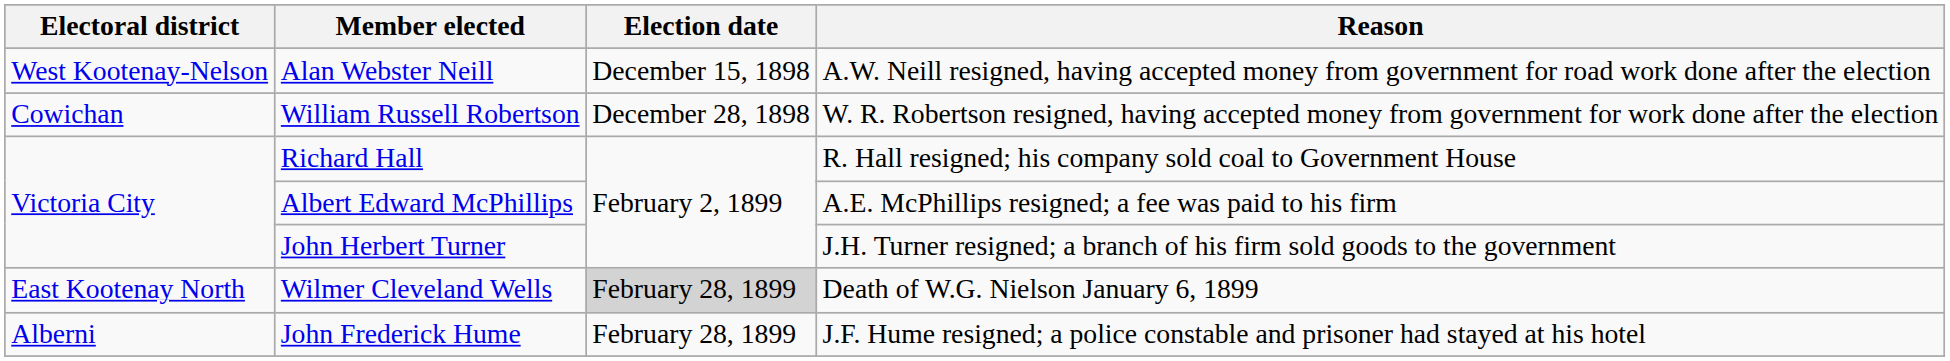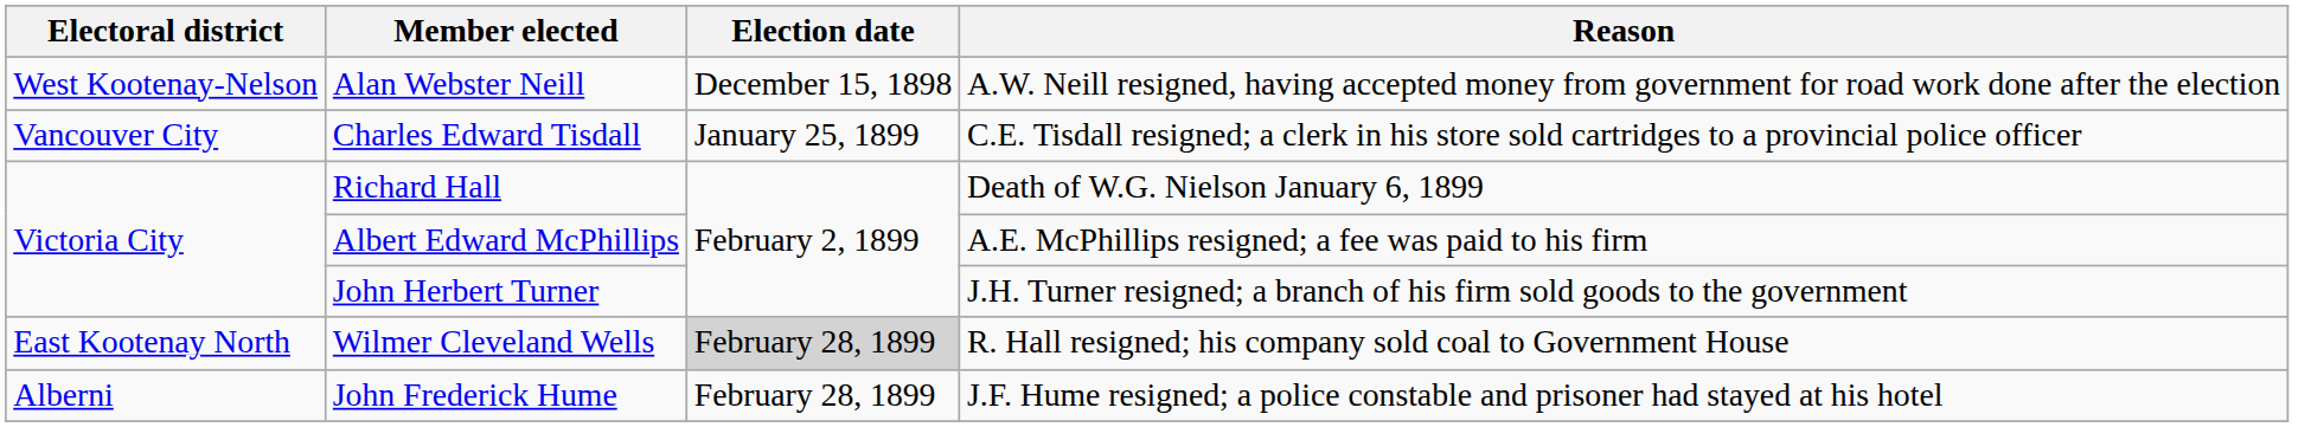 <table class="wikitable sortable">
 <tr>
 <th>Electoral district</th>
 <th>Member elected</th>
 <th>Election date</th>
 <th>Reason</th>
 </tr>
 <tr>
 <td><a href='#'>West Kootenay-Nelson</a></td>
 <td><a href='#'>Alan Webster Neill</a></td>
 <td>December 15, 1898</td>
 <td>A.W. Neill resigned, having accepted money from government for road work done after the election</td>
 </tr>
 <tr>
-<td><a href='#'>Cowichan</a></td>
-<td><a href='#'>William Russell Robertson</a></td>
-<td>December 28, 1898</td>
-<td>W. R. Robertson resigned, having accepted money from government for work done after the election</td>
+<td><a href='#'>Vancouver City</a></td>
+<td><a href='#'>Charles Edward Tisdall</a></td>
+<td>January 25, 1899</td>
+<td>C.E. Tisdall resigned; a clerk in his store sold cartridges to a provincial police officer</td>
 </tr>
 <tr>
 <td rowspan=3><a href='#'>Victoria City</a></td>
 <td><a href='#'>Richard Hall</a></td>
 <td rowspan=3>February 2, 1899</td>
-<td>R. Hall resigned; his company sold coal to Government House</td>
+<td>Death of W.G. Nielson January 6, 1899</td>
 </tr>
 <tr>
 <td><a href='#'>Albert Edward McPhillips</a></td>
 <td>A.E. McPhillips resigned; a fee was paid to his firm</td>
 </tr>
 <tr>
 <td><a href='#'>John Herbert Turner</a></td>
 <td>J.H. Turner resigned; a branch of his firm sold goods to the government</td>
 </tr>
 <tr>
 <td><a href='#'>East Kootenay North</a></td>
 <td><a href='#'>Wilmer Cleveland Wells</a></td>
 <td style="background: lightgrey;">February 28, 1899</td>
-<td>Death of W.G. Nielson January 6, 1899</td>
+<td>R. Hall resigned; his company sold coal to Government House</td>
 </tr>
 <tr>
 <td><a href='#'>Alberni</a></td>
 <td><a href='#'>John Frederick Hume</a></td>
 <td>February 28, 1899</td>
 <td>J.F. Hume resigned; a police constable and prisoner had stayed at his hotel</td>
 </tr>
 </table>
